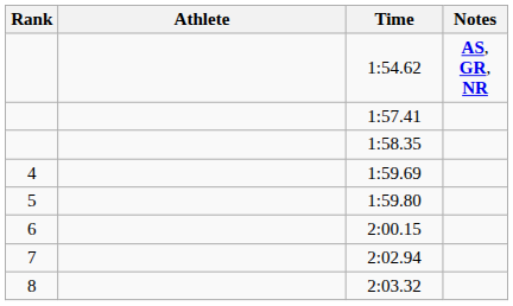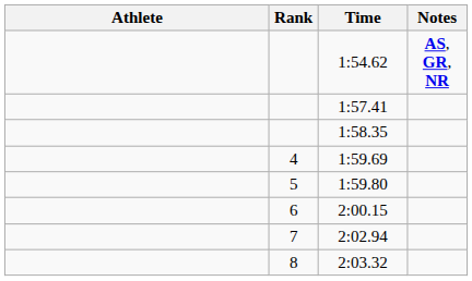 <table class="wikitable" style="text-align:center">
 <tr>
+<th width=250>Athlete</th>
 <th width=40>Rank</th>
-<th width=250>Athlete</th>
 <th width=80>Time</th>
 <th width=50>Notes</th>
 </tr>
 <tr>
+<td align=left></td>
 <td></td>
-<td align=left></td>
 <td>1:54.62</td>
 <td><strong><a href='#'>AS</a></strong>, <strong><a href='#'>GR</a></strong>, <strong><a href='#'>NR</a></strong></td>
 </tr>
 <tr>
+<td align=left></td>
 <td></td>
-<td align=left></td>
 <td>1:57.41</td>
 <td></td>
 </tr>
 <tr>
+<td align=left></td>
 <td></td>
-<td align=left></td>
 <td>1:58.35</td>
 <td></td>
 </tr>
 <tr>
+<td align=left></td>
 <td>4</td>
-<td align=left></td>
 <td>1:59.69</td>
 <td></td>
 </tr>
 <tr>
+<td align=left></td>
 <td>5</td>
-<td align=left></td>
 <td>1:59.80</td>
 <td></td>
 </tr>
 <tr>
+<td align=left></td>
 <td>6</td>
-<td align=left></td>
 <td>2:00.15</td>
 <td></td>
 </tr>
 <tr>
+<td align=left></td>
 <td>7</td>
-<td align=left></td>
 <td>2:02.94</td>
 <td></td>
 </tr>
 <tr>
+<td align=left></td>
 <td>8</td>
-<td align=left></td>
 <td>2:03.32</td>
 <td></td>
 </tr>
 </table>
